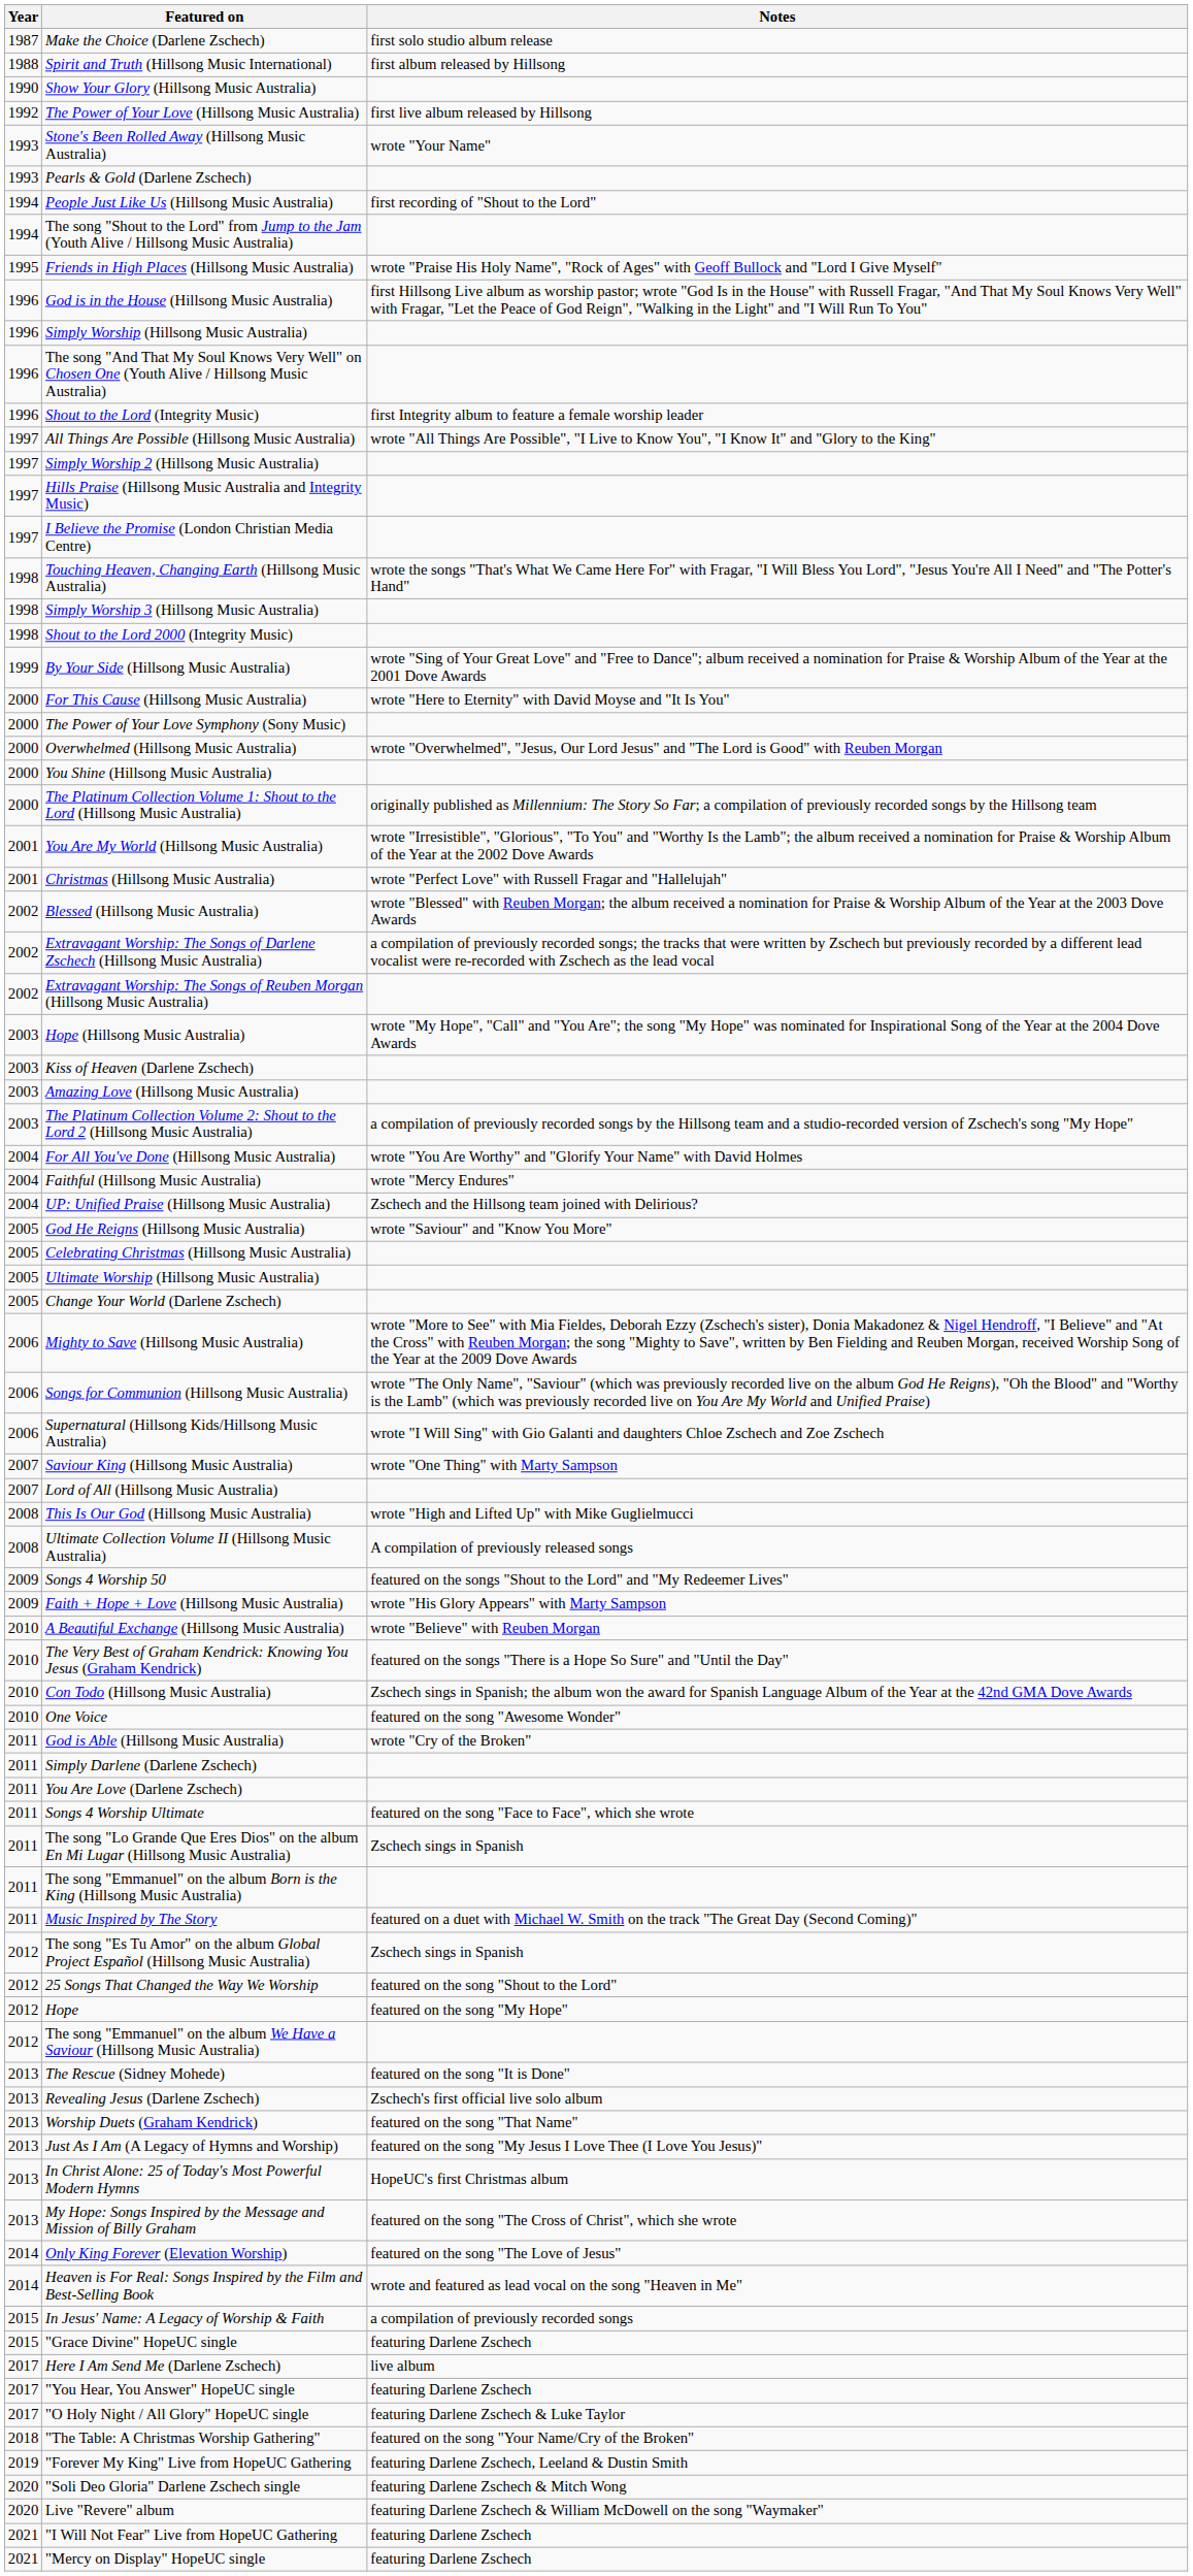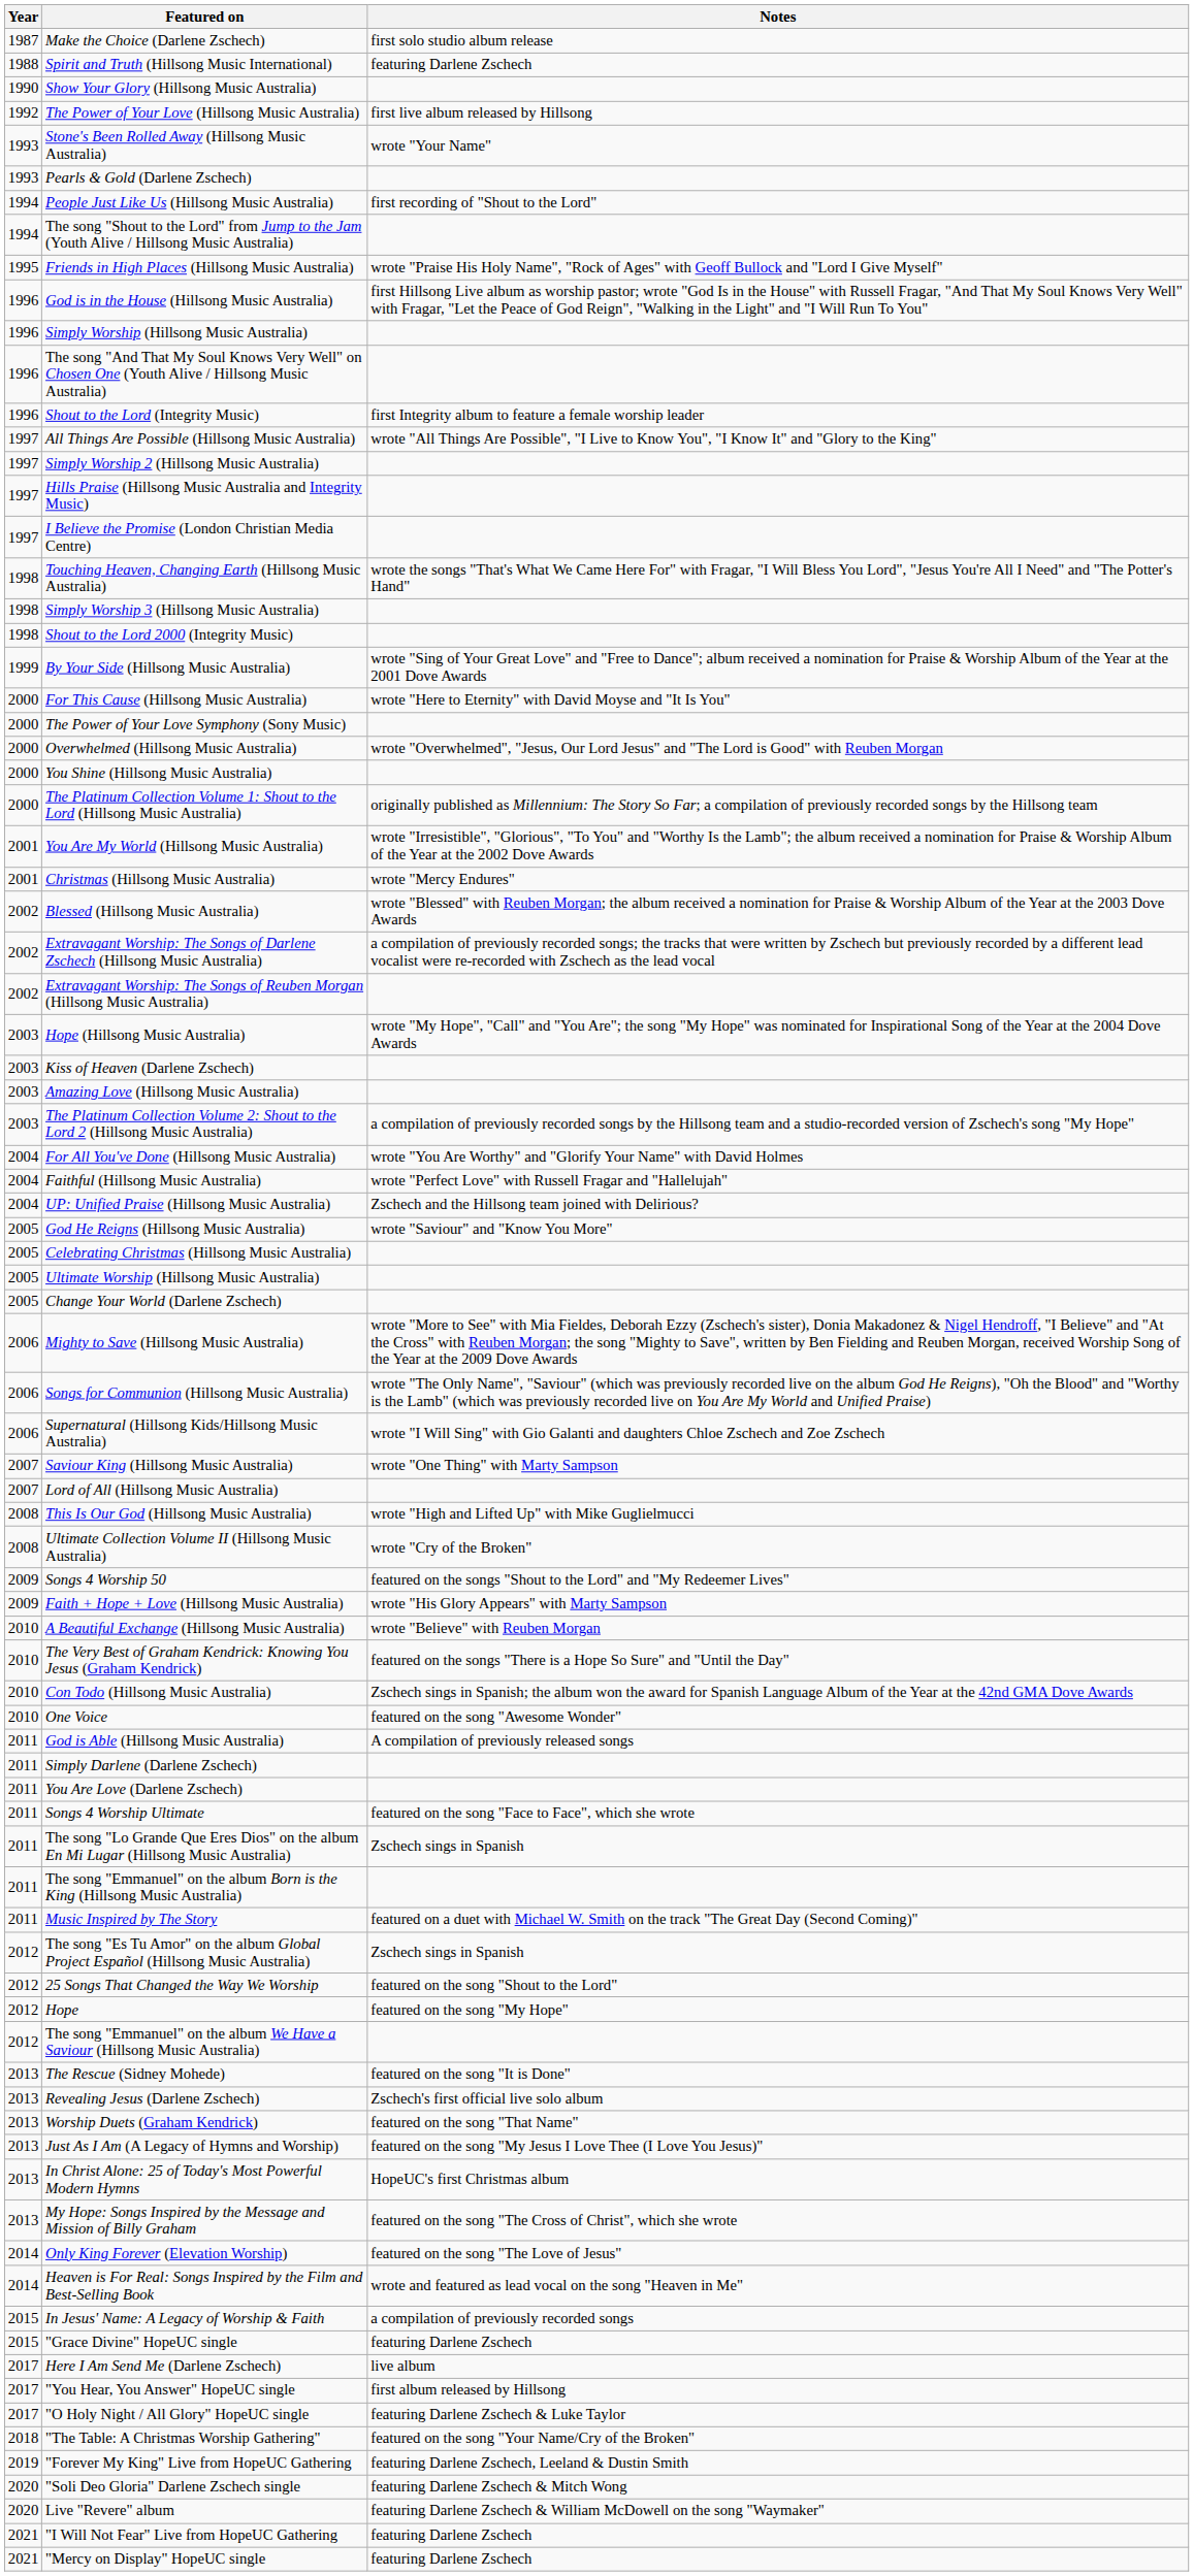 <table class="wikitable sortable">
 <tr>
 <th>Year</th>
 <th>Featured on</th>
 <th>Notes</th>
 </tr>
 <tr>
 <td>1987</td>
 <td><em>Make the Choice</em> (Darlene Zschech)</td>
 <td>first solo studio album release</td>
 </tr>
 <tr>
 <td>1988</td>
 <td><em><a href='#'>Spirit and Truth</a></em> (Hillsong Music International)</td>
-<td>first album released by Hillsong</td>
+<td>featuring Darlene Zschech</td>
 </tr>
 <tr>
 <td>1990</td>
 <td><em><a href='#'>Show Your Glory</a></em> (Hillsong Music Australia)</td>
 <td></td>
 </tr>
 <tr>
 <td>1992</td>
 <td><em><a href='#'>The Power of Your Love</a></em> (Hillsong Music Australia)</td>
 <td>first live album released by Hillsong</td>
 </tr>
 <tr>
 <td>1993</td>
 <td><em><a href='#'>Stone's Been Rolled Away</a></em> (Hillsong Music Australia)</td>
 <td>wrote "Your Name"</td>
 </tr>
 <tr>
 <td>1993</td>
 <td><em>Pearls & Gold</em> (Darlene Zschech)</td>
 <td></td>
 </tr>
 <tr>
 <td>1994</td>
 <td><em><a href='#'>People Just Like Us</a></em> (Hillsong Music Australia)</td>
 <td>first recording of "Shout to the Lord"</td>
 </tr>
 <tr>
 <td>1994</td>
 <td>The song "Shout to the Lord" from <em><a href='#'>Jump to the Jam</a></em> (Youth Alive / Hillsong Music Australia)</td>
 <td></td>
 </tr>
 <tr>
 <td>1995</td>
 <td><em><a href='#'>Friends in High Places</a></em> (Hillsong Music Australia)</td>
 <td>wrote "Praise His Holy Name", "Rock of Ages" with <a href='#'>Geoff Bullock</a> and "Lord I Give Myself"</td>
 </tr>
 <tr>
 <td>1996</td>
 <td><em><a href='#'>God is in the House</a></em> (Hillsong Music Australia)</td>
 <td>first Hillsong Live album as worship pastor; wrote "God Is in the House" with Russell Fragar, "And That My Soul Knows Very Well" with Fragar, "Let the Peace of God Reign", "Walking in the Light" and "I Will Run To You"</td>
 </tr>
 <tr>
 <td>1996</td>
 <td><em><a href='#'>Simply Worship</a></em> (Hillsong Music Australia)</td>
 <td></td>
 </tr>
 <tr>
 <td>1996</td>
 <td>The song "And That My Soul Knows Very Well" on <em><a href='#'>Chosen One</a></em> (Youth Alive / Hillsong Music Australia)</td>
 <td></td>
 </tr>
 <tr>
 <td>1996</td>
 <td><em><a href='#'>Shout to the Lord</a></em> (Integrity Music)</td>
 <td>first Integrity album to feature a female worship leader</td>
 </tr>
 <tr>
 <td>1997</td>
 <td><em>All Things Are Possible</em> (Hillsong Music Australia)</td>
 <td>wrote "All Things Are Possible", "I Live to Know You", "I Know It" and "Glory to the King"</td>
 </tr>
 <tr>
 <td>1997</td>
 <td><em><a href='#'>Simply Worship 2</a></em> (Hillsong Music Australia)</td>
 <td></td>
 </tr>
 <tr>
 <td>1997</td>
 <td><em><a href='#'>Hills Praise</a></em> (Hillsong Music Australia and <a href='#'>Integrity Music</a>)</td>
 <td></td>
 </tr>
 <tr>
 <td>1997</td>
 <td><em><a href='#'>I Believe the Promise</a></em> (London Christian Media Centre)</td>
 <td></td>
 </tr>
 <tr>
 <td>1998</td>
 <td><em><a href='#'>Touching Heaven, Changing Earth</a></em> (Hillsong Music Australia)</td>
 <td>wrote the songs "That's What We Came Here For" with Fragar, "I Will Bless You Lord", "Jesus You're All I Need" and "The Potter's Hand"</td>
 </tr>
 <tr>
 <td>1998</td>
 <td><em><a href='#'>Simply Worship 3</a></em> (Hillsong Music Australia)</td>
 <td></td>
 </tr>
 <tr>
 <td>1998</td>
 <td><em><a href='#'>Shout to the Lord 2000</a></em> (Integrity Music)</td>
 <td></td>
 </tr>
 <tr>
 <td>1999</td>
 <td><em><a href='#'>By Your Side</a></em> (Hillsong Music Australia)</td>
 <td>wrote "Sing of Your Great Love" and "Free to Dance"; album received a nomination for Praise & Worship Album of the Year at the 2001 Dove Awards</td>
 </tr>
 <tr>
 <td>2000</td>
 <td><em><a href='#'>For This Cause</a></em> (Hillsong Music Australia)</td>
 <td>wrote "Here to Eternity" with David Moyse and "It Is You"</td>
 </tr>
 <tr>
 <td>2000</td>
 <td><em>The Power of Your Love Symphony</em> (Sony Music)</td>
 <td></td>
 </tr>
 <tr>
 <td>2000</td>
 <td><em>Overwhelmed</em> (Hillsong Music Australia)</td>
 <td>wrote "Overwhelmed", "Jesus, Our Lord Jesus" and "The Lord is Good" with <a href='#'>Reuben Morgan</a></td>
 </tr>
 <tr>
 <td>2000</td>
 <td><em>You Shine</em> (Hillsong Music Australia)</td>
 <td></td>
 </tr>
 <tr>
 <td>2000</td>
 <td><em><a href='#'>The Platinum Collection Volume 1: Shout to the Lord</a></em> (Hillsong Music Australia)</td>
 <td>originally published as <em>Millennium: The Story So Far</em>; a compilation of previously recorded songs by the Hillsong team</td>
 </tr>
 <tr>
 <td>2001</td>
 <td><em><a href='#'>You Are My World</a></em> (Hillsong Music Australia)</td>
 <td>wrote "Irresistible", "Glorious", "To You" and "Worthy Is the Lamb"; the album received a nomination for Praise & Worship Album of the Year at the 2002 Dove Awards</td>
 </tr>
 <tr>
 <td>2001</td>
 <td><a href='#'><em>Christmas</em></a> (Hillsong Music Australia)</td>
-<td>wrote "Perfect Love" with Russell Fragar and "Hallelujah"</td>
+<td>wrote "Mercy Endures"</td>
 </tr>
 <tr>
 <td>2002</td>
 <td><a href='#'><em>Blessed</em></a> (Hillsong Music Australia)</td>
 <td>wrote "Blessed" with <a href='#'>Reuben Morgan</a>; the album received a nomination for Praise & Worship Album of the Year at the 2003 Dove Awards</td>
 </tr>
 <tr>
 <td>2002</td>
 <td><em><a href='#'>Extravagant Worship: The Songs of Darlene Zschech</a></em> (Hillsong Music Australia)</td>
 <td>a compilation of previously recorded songs; the tracks that were written by Zschech but previously recorded by a different lead vocalist were re-recorded with Zschech as the lead vocal</td>
 </tr>
 <tr>
 <td>2002</td>
 <td><em><a href='#'>Extravagant Worship: The Songs of Reuben Morgan</a></em> (Hillsong Music Australia)</td>
 <td></td>
 </tr>
 <tr>
 <td>2003</td>
 <td><em><a href='#'>Hope</a></em> (Hillsong Music Australia)</td>
 <td>wrote "My Hope", "Call" and "You Are"; the song "My Hope" was nominated for Inspirational Song of the Year at the 2004 Dove Awards</td>
 </tr>
 <tr>
 <td>2003</td>
 <td><em>Kiss of Heaven</em> (Darlene Zschech)</td>
 <td></td>
 </tr>
 <tr>
 <td>2003</td>
 <td><em><a href='#'>Amazing Love</a></em> (Hillsong Music Australia)</td>
 <td></td>
 </tr>
 <tr>
 <td>2003</td>
 <td><em><a href='#'>The Platinum Collection Volume 2: Shout to the Lord 2</a></em> (Hillsong Music Australia)</td>
 <td>a compilation of previously recorded songs by the Hillsong team and a studio-recorded version of Zschech's song "My Hope"</td>
 </tr>
 <tr>
 <td>2004</td>
 <td><em><a href='#'>For All You've Done</a></em> (Hillsong Music Australia)</td>
 <td>wrote "You Are Worthy" and "Glorify Your Name" with David Holmes</td>
 </tr>
 <tr>
 <td>2004</td>
 <td><em>Faithful</em> (Hillsong Music Australia)</td>
-<td>wrote "Mercy Endures"</td>
+<td>wrote "Perfect Love" with Russell Fragar and "Hallelujah"</td>
 </tr>
 <tr>
 <td>2004</td>
 <td><em><a href='#'>UP: Unified Praise</a></em> (Hillsong Music Australia)</td>
 <td>Zschech and the Hillsong team joined with Delirious?</td>
 </tr>
 <tr>
 <td>2005</td>
 <td><em><a href='#'>God He Reigns</a></em> (Hillsong Music Australia)</td>
 <td>wrote "Saviour" and "Know You More"</td>
 </tr>
 <tr>
 <td>2005</td>
 <td><em><a href='#'>Celebrating Christmas</a></em> (Hillsong Music Australia)</td>
 <td></td>
 </tr>
 <tr>
 <td>2005</td>
 <td><em><a href='#'>Ultimate Worship</a></em> (Hillsong Music Australia)</td>
 <td></td>
 </tr>
 <tr>
 <td>2005</td>
 <td><em>Change Your World</em> (Darlene Zschech)</td>
 <td></td>
 </tr>
 <tr>
 <td>2006</td>
 <td><a href='#'><em>Mighty to Save</em></a> (Hillsong Music Australia)</td>
 <td>wrote "More to See" with Mia Fieldes, Deborah Ezzy (Zschech's sister), Donia Makadonez & <a href='#'>Nigel Hendroff</a>, "I Believe" and "At the Cross" with <a href='#'>Reuben Morgan</a>; the song "Mighty to Save", written by Ben Fielding and Reuben Morgan, received Worship Song of the Year at the 2009 Dove Awards</td>
 </tr>
 <tr>
 <td>2006</td>
 <td><em><a href='#'>Songs for Communion</a></em> (Hillsong Music Australia)</td>
 <td>wrote "The Only Name", "Saviour" (which was previously recorded live on the album <em>God He Reigns</em>), "Oh the Blood" and "Worthy is the Lamb" (which was previously recorded live on <em>You Are My World</em> and <em>Unified Praise</em>)</td>
 </tr>
 <tr>
 <td>2006</td>
 <td><em>Supernatural</em> (Hillsong Kids/Hillsong Music Australia)</td>
 <td>wrote "I Will Sing" with Gio Galanti and daughters Chloe Zschech and Zoe Zschech</td>
 </tr>
 <tr>
 <td>2007</td>
 <td><em><a href='#'>Saviour King</a></em> (Hillsong Music Australia)</td>
 <td>wrote "One Thing" with <a href='#'>Marty Sampson</a></td>
 </tr>
 <tr>
 <td>2007</td>
 <td><em>Lord of All</em> (Hillsong Music Australia)</td>
 <td></td>
 </tr>
 <tr>
 <td>2008</td>
 <td><em><a href='#'>This Is Our God</a></em> (Hillsong Music Australia)</td>
 <td>wrote "High and Lifted Up" with Mike Guglielmucci</td>
 </tr>
 <tr>
 <td>2008</td>
 <td><em>Ultimate Collection Volume II</em> (Hillsong Music Australia)</td>
-<td>A compilation of previously released songs</td>
+<td>wrote "Cry of the Broken"</td>
 </tr>
 <tr>
 <td>2009</td>
 <td><em>Songs 4 Worship 50</em></td>
 <td>featured on the songs "Shout to the Lord" and "My Redeemer Lives"</td>
 </tr>
 <tr>
 <td>2009</td>
 <td><em><a href='#'>Faith + Hope + Love</a></em> (Hillsong Music Australia)</td>
 <td>wrote "His Glory Appears" with <a href='#'>Marty Sampson</a></td>
 </tr>
 <tr>
 <td>2010</td>
 <td><em><a href='#'>A Beautiful Exchange</a></em> (Hillsong Music Australia)</td>
 <td>wrote "Believe" with <a href='#'>Reuben Morgan</a></td>
 </tr>
 <tr>
 <td>2010</td>
 <td><em>The Very Best of Graham Kendrick: Knowing You Jesus</em> (<a href='#'>Graham Kendrick</a>)</td>
 <td>featured on the songs "There is a Hope So Sure" and "Until the Day"</td>
 </tr>
 <tr>
 <td>2010</td>
 <td><em><a href='#'>Con Todo</a></em> (Hillsong Music Australia)</td>
 <td>Zschech sings in Spanish; the album won the award for Spanish Language Album of the Year at the <a href='#'>42nd GMA Dove Awards</a></td>
 </tr>
 <tr>
 <td>2010</td>
 <td><em>One Voice</em></td>
 <td>featured on the song "Awesome Wonder"</td>
 </tr>
 <tr>
 <td>2011</td>
 <td><em><a href='#'>God is Able</a></em> (Hillsong Music Australia)</td>
-<td>wrote "Cry of the Broken"</td>
+<td>A compilation of previously released songs</td>
 </tr>
 <tr>
 <td>2011</td>
 <td><em>Simply Darlene</em> (Darlene Zschech)</td>
 <td></td>
 </tr>
 <tr>
 <td>2011</td>
 <td><em>You Are Love</em> (Darlene Zschech)</td>
 <td></td>
 </tr>
 <tr>
 <td>2011</td>
 <td><em>Songs 4 Worship Ultimate</em></td>
 <td>featured on the song "Face to Face", which she wrote</td>
 </tr>
 <tr>
 <td>2011</td>
 <td>The song "Lo Grande Que Eres Dios" on the album <em>En Mi Lugar</em> (Hillsong Music Australia)</td>
 <td>Zschech sings in Spanish</td>
 </tr>
 <tr>
 <td>2011</td>
 <td>The song "Emmanuel" on the album <em>Born is the King</em> (Hillsong Music Australia)</td>
 <td></td>
 </tr>
 <tr>
 <td>2011</td>
 <td><em><a href='#'>Music Inspired by The Story</a></em></td>
 <td>featured on a duet with <a href='#'>Michael W. Smith</a> on the track "The Great Day (Second Coming)"</td>
 </tr>
 <tr>
 <td>2012</td>
 <td>The song "Es Tu Amor" on the album <em>Global Project Español</em> (Hillsong Music Australia)</td>
 <td>Zschech sings in Spanish</td>
 </tr>
 <tr>
 <td>2012</td>
 <td><em>25 Songs That Changed the Way We Worship</em></td>
 <td>featured on the song "Shout to the Lord"</td>
 </tr>
 <tr>
 <td>2012</td>
 <td><em>Hope</em></td>
 <td>featured on the song "My Hope"</td>
 </tr>
 <tr>
 <td>2012</td>
 <td>The song "Emmanuel" on the album <em><a href='#'>We Have a Saviour</a></em> (Hillsong Music Australia)</td>
 <td></td>
 </tr>
 <tr>
 <td>2013</td>
 <td><em>The Rescue</em> (Sidney Mohede)</td>
 <td>featured on the song "It is Done"</td>
 </tr>
 <tr>
 <td>2013</td>
 <td><em>Revealing Jesus</em> (Darlene Zschech)</td>
 <td>Zschech's first official live solo album</td>
 </tr>
 <tr>
 <td>2013</td>
 <td><em>Worship Duets</em> (<a href='#'>Graham Kendrick</a>)</td>
 <td>featured on the song "That Name"</td>
 </tr>
 <tr>
 <td>2013</td>
 <td><em>Just As I Am</em> (A Legacy of Hymns and Worship)</td>
 <td>featured on the song "My Jesus I Love Thee (I Love You Jesus)"</td>
 </tr>
 <tr>
 <td>2013</td>
 <td><em>In Christ Alone: 25 of Today's Most Powerful Modern Hymns</em></td>
 <td>HopeUC's first Christmas album</td>
 </tr>
 <tr>
 <td>2013</td>
 <td><em>My Hope: Songs Inspired by the Message and Mission of Billy Graham</em></td>
 <td>featured on the song "The Cross of Christ", which she wrote</td>
 </tr>
 <tr>
 <td>2014</td>
 <td><em><a href='#'>Only King Forever</a></em> (<a href='#'>Elevation Worship</a>)</td>
 <td>featured on the song "The Love of Jesus"</td>
 </tr>
 <tr>
 <td>2014</td>
 <td><em>Heaven is For Real: Songs Inspired by the Film and Best-Selling Book</em></td>
 <td>wrote and featured as lead vocal on the song "Heaven in Me"</td>
 </tr>
 <tr>
 <td>2015</td>
 <td><em>In Jesus' Name: A Legacy of Worship & Faith</em></td>
 <td>a compilation of previously recorded songs</td>
 </tr>
 <tr>
 <td>2015</td>
 <td>"Grace Divine" HopeUC single</td>
 <td>featuring Darlene Zschech</td>
 </tr>
 <tr>
 <td>2017</td>
 <td><em>Here I Am Send Me</em> (Darlene Zschech)</td>
 <td>live album</td>
 </tr>
 <tr>
 <td>2017</td>
 <td>"You Hear, You Answer" HopeUC single</td>
-<td>featuring Darlene Zschech</td>
+<td>first album released by Hillsong</td>
 </tr>
 <tr>
 <td>2017</td>
 <td>"O Holy Night / All Glory" HopeUC single</td>
 <td>featuring Darlene Zschech & Luke Taylor</td>
 </tr>
 <tr>
 <td>2018</td>
 <td>"The Table: A Christmas Worship Gathering"</td>
 <td>featured on the song "Your Name/Cry of the Broken"</td>
 </tr>
 <tr>
 <td>2019</td>
 <td>"Forever My King" Live from HopeUC Gathering</td>
 <td>featuring Darlene Zschech, Leeland & Dustin Smith</td>
 </tr>
 <tr>
 <td>2020</td>
 <td>"Soli Deo Gloria" Darlene Zschech single</td>
 <td>featuring Darlene Zschech & Mitch Wong</td>
 </tr>
 <tr>
 <td>2020</td>
 <td>Live "Revere" album</td>
 <td>featuring Darlene Zschech & William McDowell on the song "Waymaker"</td>
 </tr>
 <tr>
 <td>2021</td>
 <td>"I Will Not Fear" Live from HopeUC Gathering</td>
 <td>featuring Darlene Zschech</td>
 </tr>
 <tr>
 <td>2021</td>
 <td>"Mercy on Display" HopeUC single</td>
 <td>featuring Darlene Zschech</td>
 </tr>
 </table>
